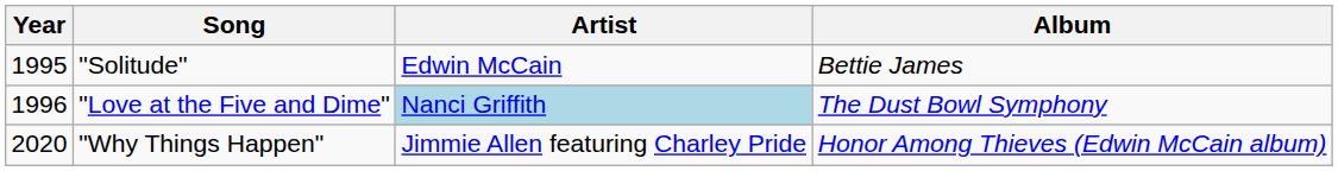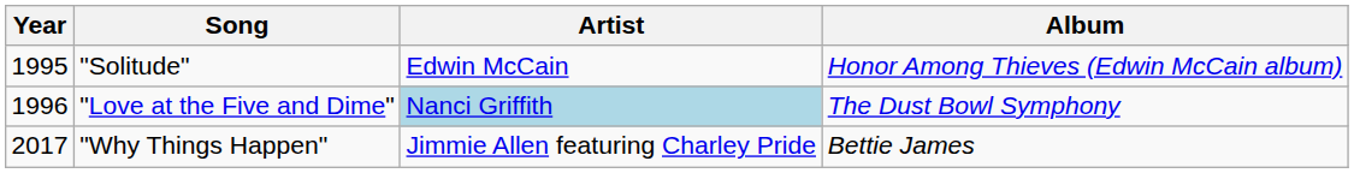 <table class="wikitable">
 <tr>
 <th>Year</th>
 <th>Song</th>
 <th>Artist</th>
 <th>Album</th>
 </tr>
 <tr>
 <td>1995</td>
 <td>"Solitude"</td>
 <td><a href='#'>Edwin McCain</a></td>
-<td><em>Bettie James</em></td>
+<td><em><a href='#'>Honor Among Thieves (Edwin McCain album)</a></em></td>
 </tr>
 <tr>
 <td>1996</td>
 <td>"<a href='#'>Love at the Five and Dime</a>"</td>
 <td style="background: lightblue;"><a href='#'>Nanci Griffith</a></td>
 <td><em><a href='#'>The Dust Bowl Symphony</a></em></td>
 </tr>
 <tr>
-<td>2020</td>
+<td>2017</td>
 <td>"Why Things Happen"</td>
 <td><a href='#'>Jimmie Allen</a> featuring <a href='#'>Charley Pride</a></td>
-<td><em><a href='#'>Honor Among Thieves (Edwin McCain album)</a></em></td>
+<td><em>Bettie James</em></td>
 </tr>
 </table>
